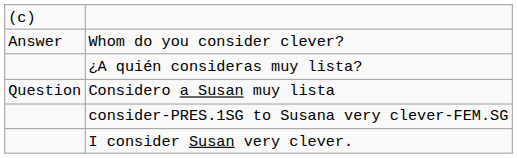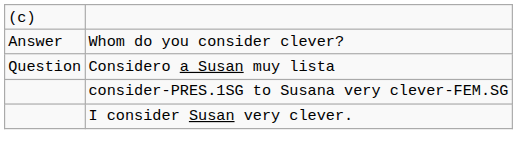 <table class="wikitable">
 <tr>
 <td>(c)</td>
 </tr>
 <tr>
 <td>Answer</td>
 <td>Whom do you consider clever?</td>
-</tr>
-<tr>
-<td></td>
-<td>¿A quién	consideras	muy lista?</td>
 </tr>
 <tr>
 <td>Question</td>
 <td>Considero	     <u>a Susan</u>	  muy lista</td>
 </tr>
 <tr>
 <td></td>
 <td>consider-PRES.1SG	to Susana	very clever-FEM.SG</td>
 </tr>
 <tr>
 <td></td>
 <td>I consider <u>Susan</u> very clever.</td>
 </tr>
 </table>
